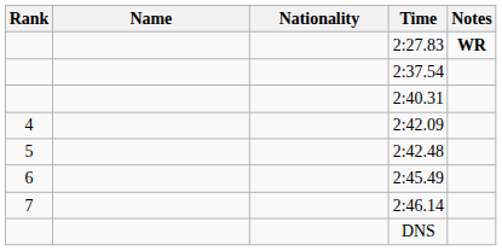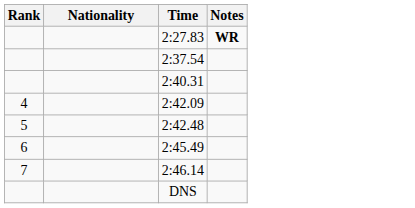 <table class="wikitable sortable" style="text-align:center">
 <tr>
 <th>Rank</th>
-<th style="width:180px">Name</th>
 <th style="width:125px">Nationality</th>
 <th>Time</th>
 <th>Notes</th>
 </tr>
 <tr>
 <td></td>
 <td style="text-align:left;"></td>
-<td style="text-align:left;"></td>
 <td>2:27.83</td>
 <td><strong>WR</strong></td>
 </tr>
 <tr>
 <td></td>
-<td style="text-align:left;"></td>
 <td style="text-align:left;"></td>
 <td>2:37.54</td>
 <td></td>
 </tr>
 <tr>
 <td></td>
 <td style="text-align:left;"></td>
-<td style="text-align:left;"></td>
 <td>2:40.31</td>
 <td></td>
 </tr>
 <tr>
 <td>4</td>
-<td style="text-align:left;"></td>
 <td style="text-align:left;"></td>
 <td>2:42.09</td>
 <td></td>
 </tr>
 <tr>
 <td>5</td>
 <td style="text-align:left;"></td>
-<td style="text-align:left;"></td>
 <td>2:42.48</td>
 <td></td>
 </tr>
 <tr>
 <td>6</td>
-<td style="text-align:left;"></td>
 <td style="text-align:left;"></td>
 <td>2:45.49</td>
 <td></td>
 </tr>
 <tr>
 <td>7</td>
 <td style="text-align:left;"></td>
-<td style="text-align:left;"></td>
 <td>2:46.14</td>
 <td></td>
 </tr>
 <tr>
 <td></td>
 <td style="text-align:left;"></td>
-<td style="text-align:left;"></td>
 <td>DNS</td>
 <td></td>
 </tr>
 </table>
